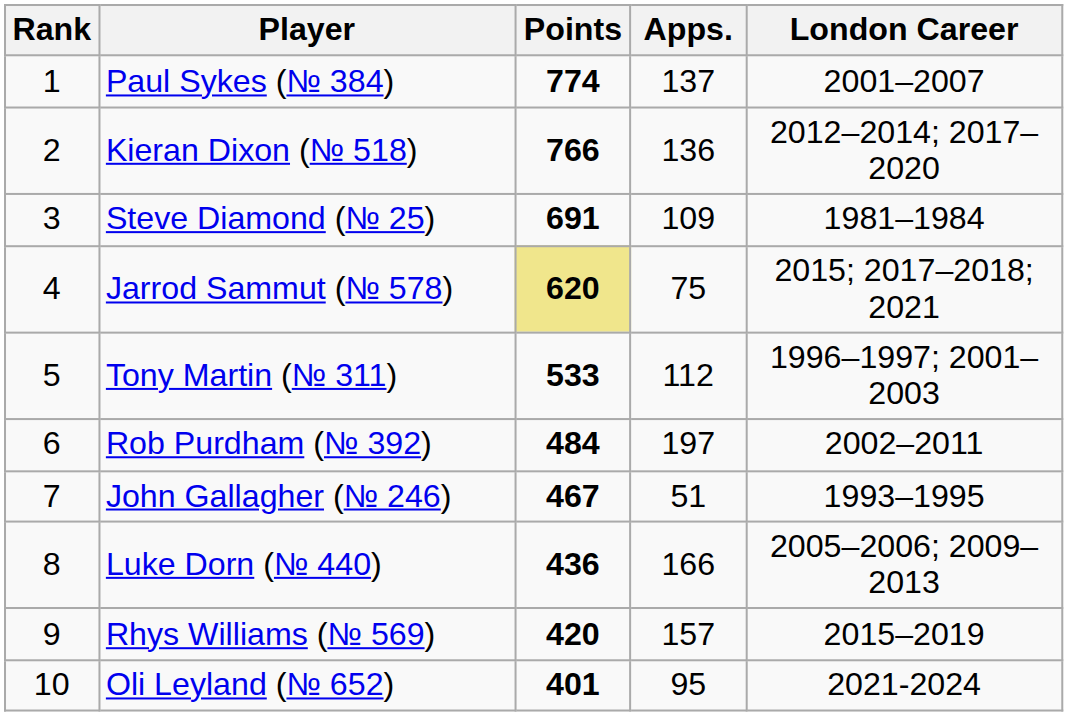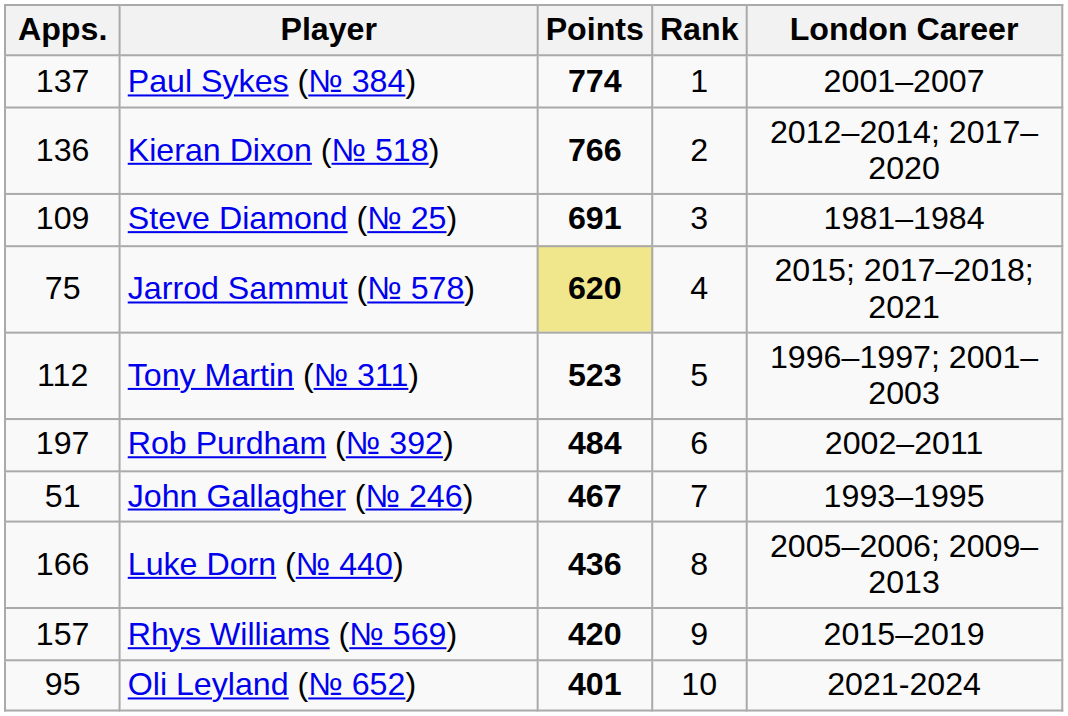 <table class="wikitable sortable" style="text-align:center;">
 <tr>
-<th width="25">Rank</th>
+<th width="50">Apps.</th>
 <th style="width:200px;">Player</th>
 <th width="50">Points</th>
-<th width="50">Apps.</th>
+<th width="25">Rank</th>
 <th style="width:150px;">London Career</th>
 </tr>
 <tr>
-<td>1</td>
+<td>137</td>
 <td align="left"> <a href='#'>Paul Sykes</a> (<a href='#'>№ 384</a>)</td>
 <td><strong>774</strong></td>
-<td>137</td>
+<td>1</td>
 <td>2001–2007</td>
 </tr>
 <tr>
-<td>2</td>
+<td>136</td>
 <td align="left"> <a href='#'>Kieran Dixon</a> (<a href='#'>№ 518</a>)</td>
 <td><strong>766</strong></td>
-<td>136</td>
+<td>2</td>
 <td>2012–2014; 2017–2020</td>
 </tr>
 <tr>
-<td>3</td>
+<td>109</td>
 <td align="left"> <a href='#'>Steve Diamond</a> (<a href='#'>№ 25</a>)</td>
 <td><strong>691</strong></td>
-<td>109</td>
+<td>3</td>
 <td>1981–1984</td>
 </tr>
 <tr>
-<td>4</td>
+<td>75</td>
 <td align="left"> <a href='#'>Jarrod Sammut</a> (<a href='#'>№ 578</a>)</td>
 <td style="background: khaki;"><strong>620</strong></td>
-<td>75</td>
+<td>4</td>
 <td>2015; 2017–2018; 2021</td>
 </tr>
 <tr>
+<td>112</td>
+<td align="left"> <a href='#'>Tony Martin</a> (<a href='#'>№ 311</a>)</td>
+<td><strong>523</strong></td>
 <td>5</td>
-<td align="left"> <a href='#'>Tony Martin</a> (<a href='#'>№ 311</a>)</td>
-<td><strong>533</strong></td>
-<td>112</td>
 <td>1996–1997; 2001–2003</td>
 </tr>
 <tr>
-<td>6</td>
+<td>197</td>
 <td align="left"> <a href='#'>Rob Purdham</a> (<a href='#'>№ 392</a>)</td>
 <td><strong>484</strong></td>
-<td>197</td>
+<td>6</td>
 <td>2002–2011</td>
 </tr>
 <tr>
-<td>7</td>
+<td>51</td>
 <td align="left"> <a href='#'>John Gallagher</a> (<a href='#'>№ 246</a>)</td>
 <td><strong>467</strong></td>
-<td>51</td>
+<td>7</td>
 <td>1993–1995</td>
 </tr>
 <tr>
-<td>8</td>
+<td>166</td>
 <td align="left"> <a href='#'>Luke Dorn</a> (<a href='#'>№ 440</a>)</td>
 <td><strong>436</strong></td>
-<td>166</td>
+<td>8</td>
 <td>2005–2006; 2009–2013</td>
 </tr>
 <tr>
-<td>9</td>
+<td>157</td>
 <td align="left"> <a href='#'>Rhys Williams</a> (<a href='#'>№ 569</a>)</td>
 <td><strong>420</strong></td>
-<td>157</td>
+<td>9</td>
 <td>2015–2019</td>
 </tr>
 <tr>
-<td>10</td>
+<td>95</td>
 <td align="left"> <a href='#'>Oli Leyland</a> (<a href='#'>№ 652</a>)</td>
 <td><strong>401</strong></td>
-<td>95</td>
+<td>10</td>
 <td>2021-2024</td>
 </tr>
 </table>
